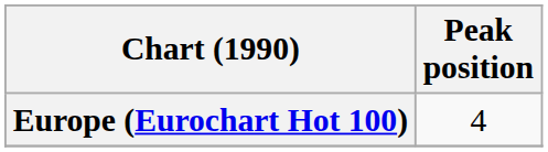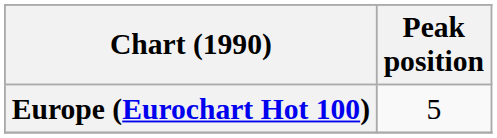 <table class="wikitable sortable plainrowheaders" style="text-align:center">
 <tr>
 <th>Chart (1990)</th>
 <th>Peak<br>position</th>
 </tr>
 <tr>
 <th scope="row">Europe (<a href='#'>Eurochart Hot 100</a>)</th>
-<td>4</td>
+<td>5</td>
 </tr>
 <tr>
 </tr>
 <tr>
 </tr>
 <tr>
 </tr>
 </table>
